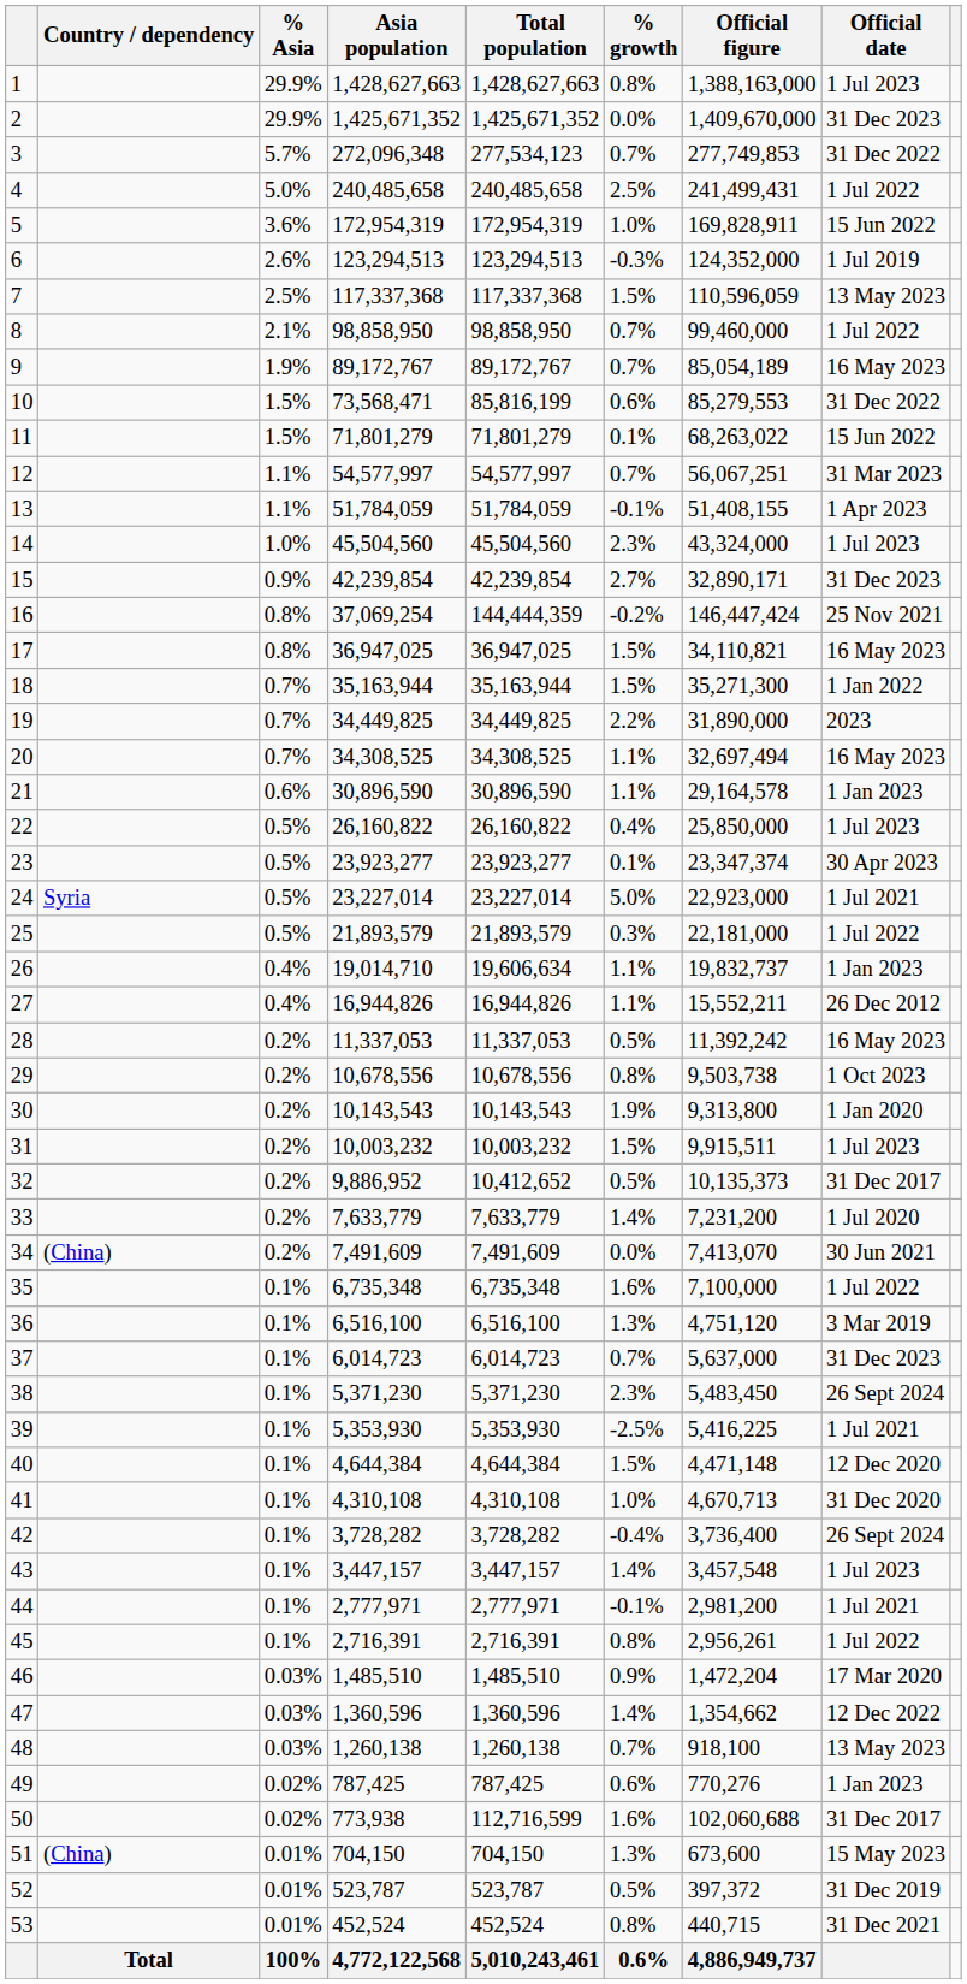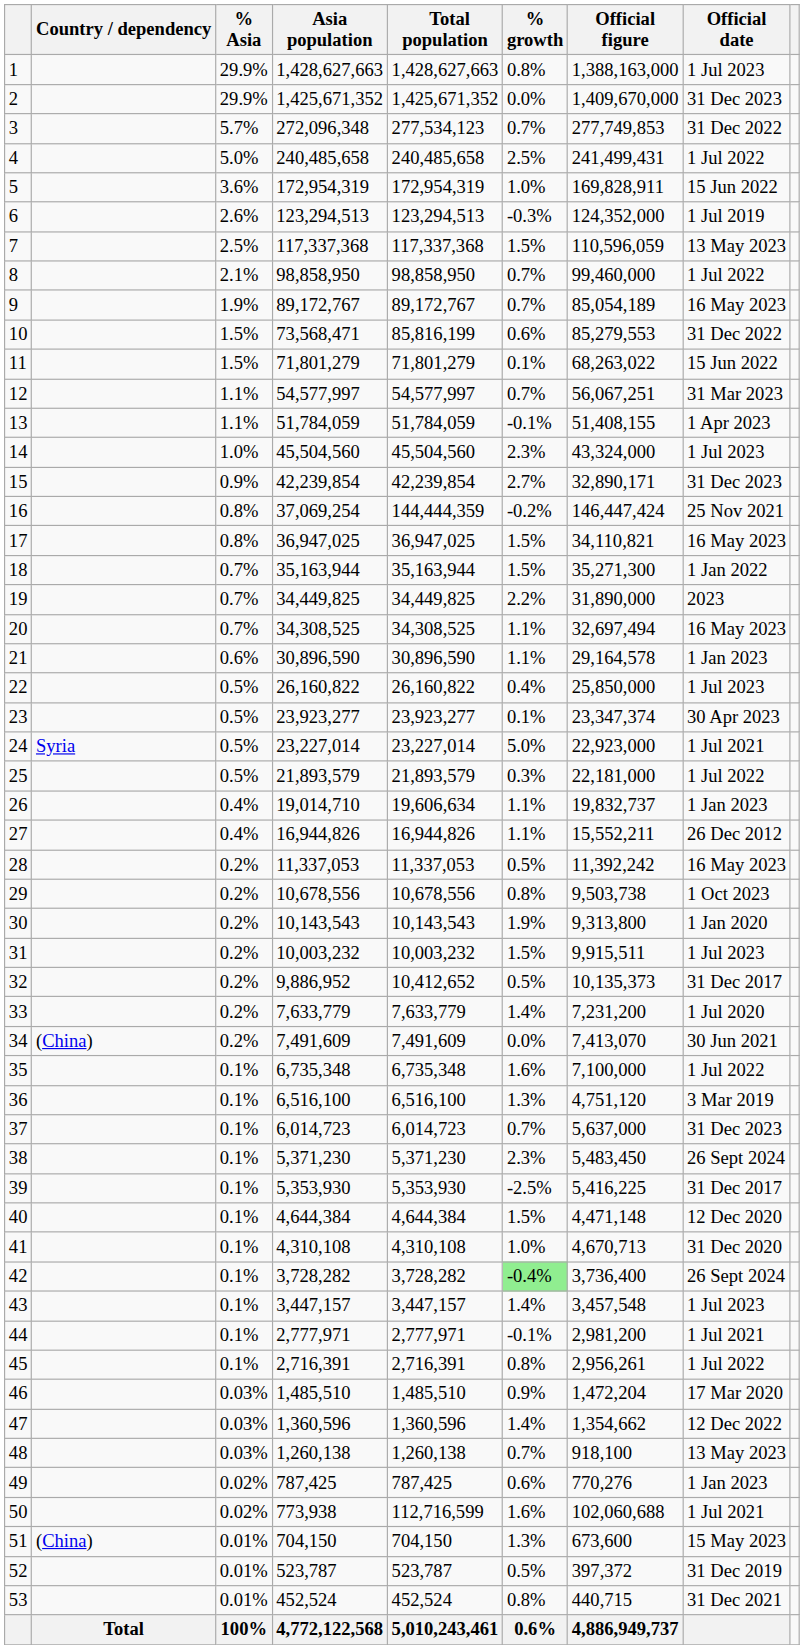 <table class="sortable wikitable sticky-header col2left" >
 <tr>
 <th></th>
 <th>Country / dependency</th>
 <th>%<br>Asia</th>
 <th>Asia<br>population</th>
 <th> Total<br>population</th>
 <th>%<br>growth</th>
 <th>Official<br>figure</th>
 <th>Official<br>date</th>
 <th class="unsortable"></th>
 </tr>
 <tr>
 <td>1</td>
 <td></td>
 <td>29.9%</td>
 <td>1,428,627,663</td>
 <td>1,428,627,663</td>
 <td>0.8%</td>
 <td>1,388,163,000</td>
 <td>1 Jul 2023</td>
 <td></td>
 </tr>
 <tr>
 <td>2</td>
 <td></td>
 <td>29.9%</td>
 <td>1,425,671,352</td>
 <td>1,425,671,352</td>
 <td>0.0%</td>
 <td>1,409,670,000</td>
 <td>31 Dec 2023</td>
 <td></td>
 </tr>
 <tr>
 <td>3</td>
 <td></td>
 <td>5.7%</td>
 <td>272,096,348</td>
 <td>277,534,123</td>
 <td>0.7%</td>
 <td>277,749,853</td>
 <td>31 Dec 2022</td>
 <td></td>
 </tr>
 <tr>
 <td>4</td>
 <td></td>
 <td>5.0%</td>
 <td>240,485,658</td>
 <td>240,485,658</td>
 <td>2.5%</td>
 <td>241,499,431</td>
 <td>1 Jul 2022</td>
 <td></td>
 </tr>
 <tr>
 <td>5</td>
 <td></td>
 <td>3.6%</td>
 <td>172,954,319</td>
 <td>172,954,319</td>
 <td>1.0%</td>
 <td>169,828,911</td>
 <td>15 Jun 2022</td>
 <td></td>
 </tr>
 <tr>
 <td>6</td>
 <td></td>
 <td>2.6%</td>
 <td>123,294,513</td>
 <td>123,294,513</td>
 <td>-0.3%</td>
 <td>124,352,000</td>
 <td>1 Jul 2019</td>
 <td></td>
 </tr>
 <tr>
 <td>7</td>
 <td></td>
 <td>2.5%</td>
 <td>117,337,368</td>
 <td>117,337,368</td>
 <td>1.5%</td>
 <td>110,596,059</td>
 <td>13 May 2023</td>
 <td></td>
 </tr>
 <tr>
 <td>8</td>
 <td></td>
 <td>2.1%</td>
 <td>98,858,950</td>
 <td>98,858,950</td>
 <td>0.7%</td>
 <td>99,460,000</td>
 <td>1 Jul 2022</td>
 <td></td>
 </tr>
 <tr>
 <td>9</td>
 <td></td>
 <td>1.9%</td>
 <td>89,172,767</td>
 <td>89,172,767</td>
 <td>0.7%</td>
 <td>85,054,189</td>
 <td>16 May 2023</td>
 <td></td>
 </tr>
 <tr>
 <td>10</td>
 <td></td>
 <td>1.5%</td>
 <td>73,568,471</td>
 <td>85,816,199</td>
 <td>0.6%</td>
 <td>85,279,553</td>
 <td>31 Dec 2022</td>
 <td></td>
 </tr>
 <tr>
 <td>11</td>
 <td></td>
 <td>1.5%</td>
 <td>71,801,279</td>
 <td>71,801,279</td>
 <td>0.1%</td>
 <td>68,263,022</td>
 <td>15 Jun 2022</td>
 <td></td>
 </tr>
 <tr>
 <td>12</td>
 <td></td>
 <td>1.1%</td>
 <td>54,577,997</td>
 <td>54,577,997</td>
 <td>0.7%</td>
 <td>56,067,251</td>
 <td>31 Mar 2023</td>
 <td></td>
 </tr>
 <tr>
 <td>13</td>
 <td></td>
 <td>1.1%</td>
 <td>51,784,059</td>
 <td>51,784,059</td>
 <td>-0.1%</td>
 <td>51,408,155</td>
 <td>1 Apr 2023</td>
 <td></td>
 </tr>
 <tr>
 <td>14</td>
 <td></td>
 <td>1.0%</td>
 <td>45,504,560</td>
 <td>45,504,560</td>
 <td>2.3%</td>
 <td>43,324,000</td>
 <td>1 Jul 2023</td>
 <td></td>
 </tr>
 <tr>
 <td>15</td>
 <td></td>
 <td>0.9%</td>
 <td>42,239,854</td>
 <td>42,239,854</td>
 <td>2.7%</td>
 <td>32,890,171</td>
 <td>31 Dec 2023</td>
 <td></td>
 </tr>
 <tr>
 <td>16</td>
 <td></td>
 <td>0.8%</td>
 <td>37,069,254</td>
 <td>144,444,359</td>
 <td>-0.2%</td>
 <td>146,447,424</td>
 <td>25 Nov 2021</td>
 <td></td>
 </tr>
 <tr>
 <td>17</td>
 <td></td>
 <td>0.8%</td>
 <td>36,947,025</td>
 <td>36,947,025</td>
 <td>1.5%</td>
 <td>34,110,821</td>
 <td>16 May 2023</td>
 <td></td>
 </tr>
 <tr>
 <td>18</td>
 <td></td>
 <td>0.7%</td>
 <td>35,163,944</td>
 <td>35,163,944</td>
 <td>1.5%</td>
 <td>35,271,300</td>
 <td>1 Jan 2022</td>
 <td></td>
 </tr>
 <tr>
 <td>19</td>
 <td></td>
 <td>0.7%</td>
 <td>34,449,825</td>
 <td>34,449,825</td>
 <td>2.2%</td>
 <td>31,890,000</td>
 <td>2023</td>
 <td></td>
 </tr>
 <tr>
 <td>20</td>
 <td></td>
 <td>0.7%</td>
 <td>34,308,525</td>
 <td>34,308,525</td>
 <td>1.1%</td>
 <td>32,697,494</td>
 <td>16 May 2023</td>
 <td></td>
 </tr>
 <tr>
 <td>21</td>
 <td></td>
 <td>0.6%</td>
 <td>30,896,590</td>
 <td>30,896,590</td>
 <td>1.1%</td>
 <td>29,164,578</td>
 <td>1 Jan 2023</td>
 <td></td>
 </tr>
 <tr>
 <td>22</td>
 <td></td>
 <td>0.5%</td>
 <td>26,160,822</td>
 <td>26,160,822</td>
 <td>0.4%</td>
 <td>25,850,000</td>
 <td>1 Jul 2023</td>
 <td></td>
 </tr>
 <tr>
 <td>23</td>
 <td></td>
 <td>0.5%</td>
 <td>23,923,277</td>
 <td>23,923,277</td>
 <td>0.1%</td>
 <td>23,347,374</td>
 <td>30 Apr 2023</td>
 <td></td>
 </tr>
 <tr>
 <td>24</td>
 <td> <a href='#'>Syria</a></td>
 <td>0.5%</td>
 <td>23,227,014</td>
 <td>23,227,014</td>
 <td>5.0%</td>
 <td>22,923,000</td>
 <td>1 Jul 2021</td>
 <td></td>
 </tr>
 <tr>
 <td>25</td>
 <td></td>
 <td>0.5%</td>
 <td>21,893,579</td>
 <td>21,893,579</td>
 <td>0.3%</td>
 <td>22,181,000</td>
 <td>1 Jul 2022</td>
 <td></td>
 </tr>
 <tr>
 <td>26</td>
 <td></td>
 <td>0.4%</td>
 <td>19,014,710</td>
 <td>19,606,634</td>
 <td>1.1%</td>
 <td>19,832,737</td>
 <td>1 Jan 2023</td>
 <td></td>
 </tr>
 <tr>
 <td>27</td>
 <td></td>
 <td>0.4%</td>
 <td>16,944,826</td>
 <td>16,944,826</td>
 <td>1.1%</td>
 <td>15,552,211</td>
 <td>26 Dec 2012</td>
 <td></td>
 </tr>
 <tr>
 <td>28</td>
 <td></td>
 <td>0.2%</td>
 <td>11,337,053</td>
 <td>11,337,053</td>
 <td>0.5%</td>
 <td>11,392,242</td>
 <td>16 May 2023</td>
 <td></td>
 </tr>
 <tr>
 <td>29</td>
 <td></td>
 <td>0.2%</td>
 <td>10,678,556</td>
 <td>10,678,556</td>
 <td>0.8%</td>
 <td>9,503,738</td>
 <td>1 Oct 2023</td>
 <td></td>
 </tr>
 <tr>
 <td>30</td>
 <td></td>
 <td>0.2%</td>
 <td>10,143,543</td>
 <td>10,143,543</td>
 <td>1.9%</td>
 <td>9,313,800</td>
 <td>1 Jan 2020</td>
 <td></td>
 </tr>
 <tr>
 <td>31</td>
 <td></td>
 <td>0.2%</td>
 <td>10,003,232</td>
 <td>10,003,232</td>
 <td>1.5%</td>
 <td>9,915,511</td>
 <td>1 Jul 2023</td>
 <td></td>
 </tr>
 <tr>
 <td>32</td>
 <td></td>
 <td>0.2%</td>
 <td>9,886,952</td>
 <td>10,412,652</td>
 <td>0.5%</td>
 <td>10,135,373</td>
 <td>31 Dec 2017</td>
 <td></td>
 </tr>
 <tr>
 <td>33</td>
 <td></td>
 <td>0.2%</td>
 <td>7,633,779</td>
 <td>7,633,779</td>
 <td>1.4%</td>
 <td>7,231,200</td>
 <td>1 Jul 2020</td>
 <td></td>
 </tr>
 <tr>
 <td>34</td>
 <td> (<a href='#'>China</a>)</td>
 <td>0.2%</td>
 <td>7,491,609</td>
 <td>7,491,609</td>
 <td>0.0%</td>
 <td>7,413,070</td>
 <td>30 Jun 2021</td>
 <td></td>
 </tr>
 <tr>
 <td>35</td>
 <td></td>
 <td>0.1%</td>
 <td>6,735,348</td>
 <td>6,735,348</td>
 <td>1.6%</td>
 <td>7,100,000</td>
 <td>1 Jul 2022</td>
 <td></td>
 </tr>
 <tr>
 <td>36</td>
 <td></td>
 <td>0.1%</td>
 <td>6,516,100</td>
 <td>6,516,100</td>
 <td>1.3%</td>
 <td>4,751,120</td>
 <td>3 Mar 2019</td>
 <td></td>
 </tr>
 <tr>
 <td>37</td>
 <td></td>
 <td>0.1%</td>
 <td>6,014,723</td>
 <td>6,014,723</td>
 <td>0.7%</td>
 <td>5,637,000</td>
 <td>31 Dec 2023</td>
 <td></td>
 </tr>
 <tr>
 <td>38</td>
 <td></td>
 <td>0.1%</td>
 <td>5,371,230</td>
 <td>5,371,230</td>
 <td>2.3%</td>
 <td>5,483,450</td>
 <td>26 Sept 2024</td>
 <td></td>
 </tr>
 <tr>
 <td>39</td>
 <td></td>
 <td>0.1%</td>
 <td>5,353,930</td>
 <td>5,353,930</td>
 <td>-2.5%</td>
 <td>5,416,225</td>
-<td>1 Jul 2021</td>
+<td>31 Dec 2017</td>
 <td></td>
 </tr>
 <tr>
 <td>40</td>
 <td></td>
 <td>0.1%</td>
 <td>4,644,384</td>
 <td>4,644,384</td>
 <td>1.5%</td>
 <td>4,471,148</td>
 <td>12 Dec 2020</td>
 <td></td>
 </tr>
 <tr>
 <td>41</td>
 <td></td>
 <td>0.1%</td>
 <td>4,310,108</td>
 <td>4,310,108</td>
 <td>1.0%</td>
 <td>4,670,713</td>
 <td>31 Dec 2020</td>
 <td></td>
 </tr>
 <tr>
 <td>42</td>
 <td></td>
 <td>0.1%</td>
 <td>3,728,282</td>
 <td>3,728,282</td>
-<td>-0.4%</td>
+<td style="background: lightgreen;">-0.4%</td>
 <td>3,736,400</td>
 <td>26 Sept 2024</td>
 <td></td>
 </tr>
 <tr>
 <td>43</td>
 <td></td>
 <td>0.1%</td>
 <td>3,447,157</td>
 <td>3,447,157</td>
 <td>1.4%</td>
 <td>3,457,548</td>
 <td>1 Jul 2023</td>
 <td></td>
 </tr>
 <tr>
 <td>44</td>
 <td></td>
 <td>0.1%</td>
 <td>2,777,971</td>
 <td>2,777,971</td>
 <td>-0.1%</td>
 <td>2,981,200</td>
 <td>1 Jul 2021</td>
 <td></td>
 </tr>
 <tr>
 <td>45</td>
 <td></td>
 <td>0.1%</td>
 <td>2,716,391</td>
 <td>2,716,391</td>
 <td>0.8%</td>
 <td>2,956,261</td>
 <td>1 Jul 2022</td>
 <td></td>
 </tr>
 <tr>
 <td>46</td>
 <td></td>
 <td>0.03%</td>
 <td>1,485,510</td>
 <td>1,485,510</td>
 <td>0.9%</td>
 <td>1,472,204</td>
 <td>17 Mar 2020</td>
 <td></td>
 </tr>
 <tr>
 <td>47</td>
 <td></td>
 <td>0.03%</td>
 <td>1,360,596</td>
 <td>1,360,596</td>
 <td>1.4%</td>
 <td>1,354,662</td>
 <td>12 Dec 2022</td>
 <td></td>
 </tr>
 <tr>
 <td>48</td>
 <td></td>
 <td>0.03%</td>
 <td>1,260,138</td>
 <td>1,260,138</td>
 <td>0.7%</td>
 <td>918,100</td>
 <td>13 May 2023</td>
 <td></td>
 </tr>
 <tr>
 <td>49</td>
 <td></td>
 <td>0.02%</td>
 <td>787,425</td>
 <td>787,425</td>
 <td>0.6%</td>
 <td>770,276</td>
 <td>1 Jan 2023</td>
 <td></td>
 </tr>
 <tr>
 <td>50</td>
 <td></td>
 <td>0.02%</td>
 <td>773,938</td>
 <td>112,716,599</td>
 <td>1.6%</td>
 <td>102,060,688</td>
-<td>31 Dec 2017</td>
+<td>1 Jul 2021</td>
 <td></td>
 </tr>
 <tr>
 <td>51</td>
 <td> (<a href='#'>China</a>)</td>
 <td>0.01%</td>
 <td>704,150</td>
 <td>704,150</td>
 <td>1.3%</td>
 <td>673,600</td>
 <td>15 May 2023</td>
 <td></td>
 </tr>
 <tr>
 <td>52</td>
 <td></td>
 <td>0.01%</td>
 <td>523,787</td>
 <td>523,787</td>
 <td>0.5%</td>
 <td>397,372</td>
 <td>31 Dec 2019</td>
 <td></td>
 </tr>
 <tr>
 <td>53</td>
 <td></td>
 <td>0.01%</td>
 <td>452,524</td>
 <td>452,524</td>
 <td>0.8%</td>
 <td>440,715</td>
 <td>31 Dec 2021</td>
 <td></td>
 </tr>
 <tr>
 <th></th>
 <th>Total</th>
 <th>100%</th>
 <th>4,772,122,568</th>
 <th>5,010,243,461</th>
 <th>0.6%</th>
 <th>4,886,949,737</th>
 <th></th>
 </tr>
 </table>
